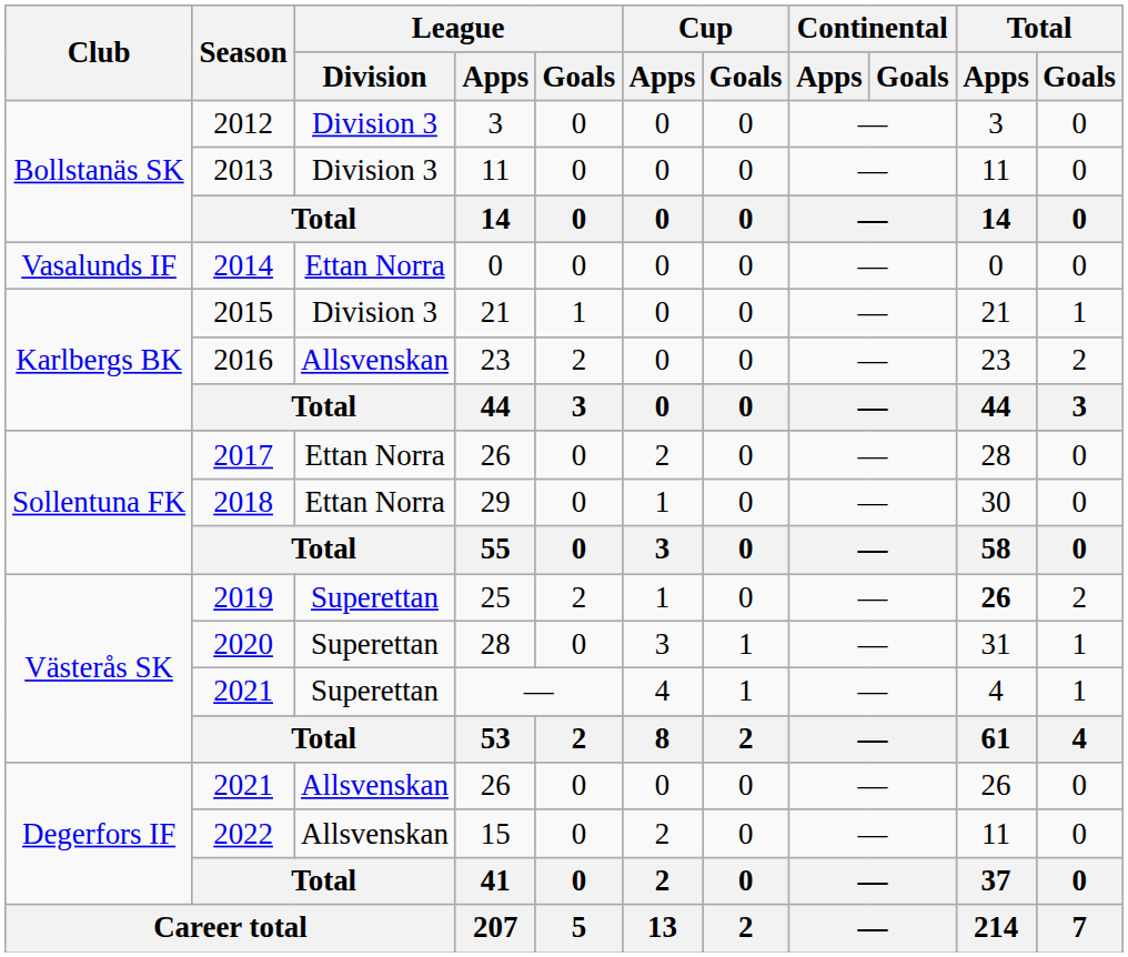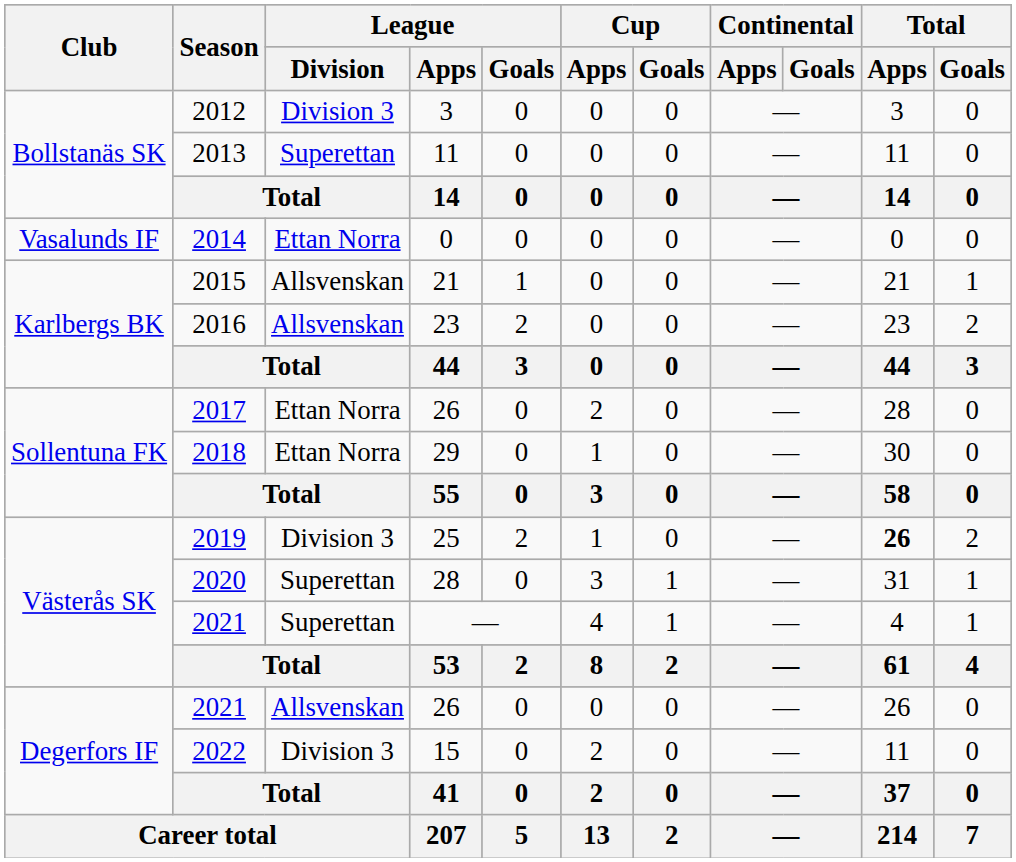 <table class="wikitable" style="text-align:center">
 <tr>
 <th rowspan="2">Club</th>
 <th rowspan="2">Season</th>
 <th colspan="3">League</th>
 <th colspan="2">Cup</th>
 <th colspan="2">Continental</th>
 <th colspan="2">Total</th>
 </tr>
 <tr>
 <th>Division</th>
 <th>Apps</th>
 <th>Goals</th>
 <th>Apps</th>
 <th>Goals</th>
 <th>Apps</th>
 <th>Goals</th>
 <th>Apps</th>
 <th>Goals</th>
 </tr>
 <tr>
 <td rowspan="3"><a href='#'>Bollstanäs SK</a></td>
 <td>2012</td>
 <td><a href='#'>Division 3</a></td>
 <td>3</td>
 <td>0</td>
 <td>0</td>
 <td>0</td>
 <td colspan="2">—</td>
 <td>3</td>
 <td>0</td>
 </tr>
 <tr>
 <td>2013</td>
-<td>Division 3</td>
+<td><a href='#'>Superettan</a></td>
 <td>11</td>
 <td>0</td>
 <td>0</td>
 <td>0</td>
 <td colspan="2">—</td>
 <td>11</td>
 <td>0</td>
 </tr>
 <tr>
 <th colspan=2>Total</th>
 <th>14</th>
 <th>0</th>
 <th>0</th>
 <th>0</th>
 <th colspan="2">—</th>
 <th>14</th>
 <th>0</th>
 </tr>
 <tr>
 <td><a href='#'>Vasalunds IF</a></td>
 <td><a href='#'>2014</a></td>
 <td><a href='#'>Ettan Norra</a></td>
 <td>0</td>
 <td>0</td>
 <td>0</td>
 <td>0</td>
 <td colspan="2">—</td>
 <td>0</td>
 <td>0</td>
 </tr>
 <tr>
 <td rowspan="3"><a href='#'>Karlbergs BK</a></td>
 <td>2015</td>
-<td>Division 3</td>
+<td>Allsvenskan</td>
 <td>21</td>
 <td>1</td>
 <td>0</td>
 <td>0</td>
 <td colspan="2">—</td>
 <td>21</td>
 <td>1</td>
 </tr>
 <tr>
 <td>2016</td>
 <td><a href='#'>Allsvenskan</a></td>
 <td>23</td>
 <td>2</td>
 <td>0</td>
 <td>0</td>
 <td colspan="2">—</td>
 <td>23</td>
 <td>2</td>
 </tr>
 <tr>
 <th colspan=2>Total</th>
 <th>44</th>
 <th>3</th>
 <th>0</th>
 <th>0</th>
 <th colspan="2">—</th>
 <th>44</th>
 <th>3</th>
 </tr>
 <tr>
 <td rowspan="3"><a href='#'>Sollentuna FK</a></td>
 <td><a href='#'>2017</a></td>
 <td>Ettan Norra</td>
 <td>26</td>
 <td>0</td>
 <td>2</td>
 <td>0</td>
 <td colspan="2">—</td>
 <td>28</td>
 <td>0</td>
 </tr>
 <tr>
 <td><a href='#'>2018</a></td>
 <td>Ettan Norra</td>
 <td>29</td>
 <td>0</td>
 <td>1</td>
 <td>0</td>
 <td colspan="2">—</td>
 <td>30</td>
 <td>0</td>
 </tr>
 <tr>
 <th colspan=2>Total</th>
 <th>55</th>
 <th>0</th>
 <th>3</th>
 <th>0</th>
 <th colspan="2">—</th>
 <th>58</th>
 <th>0</th>
 </tr>
 <tr>
 <td rowspan="4"><a href='#'>Västerås SK</a></td>
 <td><a href='#'>2019</a></td>
-<td><a href='#'>Superettan</a></td>
+<td>Division 3</td>
 <td>25</td>
 <td>2</td>
 <td>1</td>
 <td>0</td>
 <td colspan="2">—</td>
 <td><strong>26</strong></td>
 <td>2</td>
 </tr>
 <tr>
 <td><a href='#'>2020</a></td>
 <td>Superettan</td>
 <td>28</td>
 <td>0</td>
 <td>3</td>
 <td>1</td>
 <td colspan="2">—</td>
 <td>31</td>
 <td>1</td>
 </tr>
 <tr>
 <td><a href='#'>2021</a></td>
 <td>Superettan</td>
 <td colspan="2">—</td>
 <td>4</td>
 <td>1</td>
 <td colspan="2">—</td>
 <td>4</td>
 <td>1</td>
 </tr>
 <tr>
 <th colspan=2>Total</th>
 <th>53</th>
 <th>2</th>
 <th>8</th>
 <th>2</th>
 <th colspan="2">—</th>
 <th>61</th>
 <th>4</th>
 </tr>
 <tr>
 <td rowspan="3"><a href='#'>Degerfors IF</a></td>
 <td><a href='#'>2021</a></td>
 <td><a href='#'>Allsvenskan</a></td>
 <td>26</td>
 <td>0</td>
 <td>0</td>
 <td>0</td>
 <td colspan="2">—</td>
 <td>26</td>
 <td>0</td>
 </tr>
 <tr>
 <td><a href='#'>2022</a></td>
-<td>Allsvenskan</td>
+<td>Division 3</td>
 <td>15</td>
 <td>0</td>
 <td>2</td>
 <td>0</td>
 <td colspan="2">—</td>
 <td>11</td>
 <td>0</td>
 </tr>
 <tr>
 <th colspan=2>Total</th>
 <th>41</th>
 <th>0</th>
 <th>2</th>
 <th>0</th>
 <th colspan="2">—</th>
 <th>37</th>
 <th>0</th>
 </tr>
 <tr>
 <th colspan="3">Career total</th>
 <th>207</th>
 <th>5</th>
 <th>13</th>
 <th>2</th>
 <th colspan="2">—</th>
 <th>214</th>
 <th>7</th>
 </tr>
 </table>
